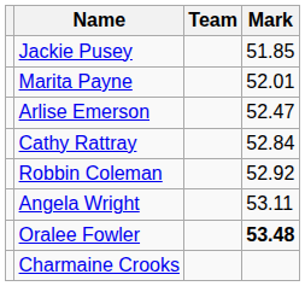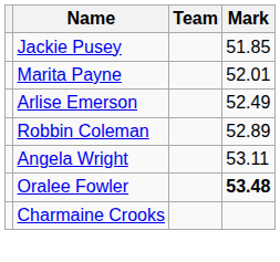 <table class=wikitable>
 <tr>
 <th></th>
 <th>Name</th>
 <th>Team</th>
 <th>Mark</th>
 </tr>
 <tr>
 <td></td>
 <td><a href='#'>Jackie Pusey</a></td>
 <td></td>
 <td>51.85</td>
 </tr>
 <tr>
 <td></td>
 <td><a href='#'>Marita Payne</a></td>
 <td></td>
 <td>52.01</td>
 </tr>
 <tr>
 <td></td>
 <td><a href='#'>Arlise Emerson</a></td>
 <td></td>
-<td>52.47</td>
-</tr>
-<tr>
-<td></td>
-<td><a href='#'>Cathy Rattray</a></td>
-<td></td>
-<td>52.84</td>
+<td>52.49</td>
 </tr>
 <tr>
 <td></td>
 <td><a href='#'>Robbin Coleman</a></td>
 <td></td>
-<td>52.92</td>
+<td>52.89</td>
 </tr>
 <tr>
 <td></td>
 <td><a href='#'>Angela Wright</a></td>
 <td></td>
 <td>53.11</td>
 </tr>
 <tr>
 <td></td>
 <td><a href='#'>Oralee Fowler</a></td>
 <td></td>
 <td><strong>53.48</strong></td>
 </tr>
 <tr>
 <td></td>
 <td><a href='#'>Charmaine Crooks</a></td>
 <td></td>
 <td></td>
 </tr>
 </table>
